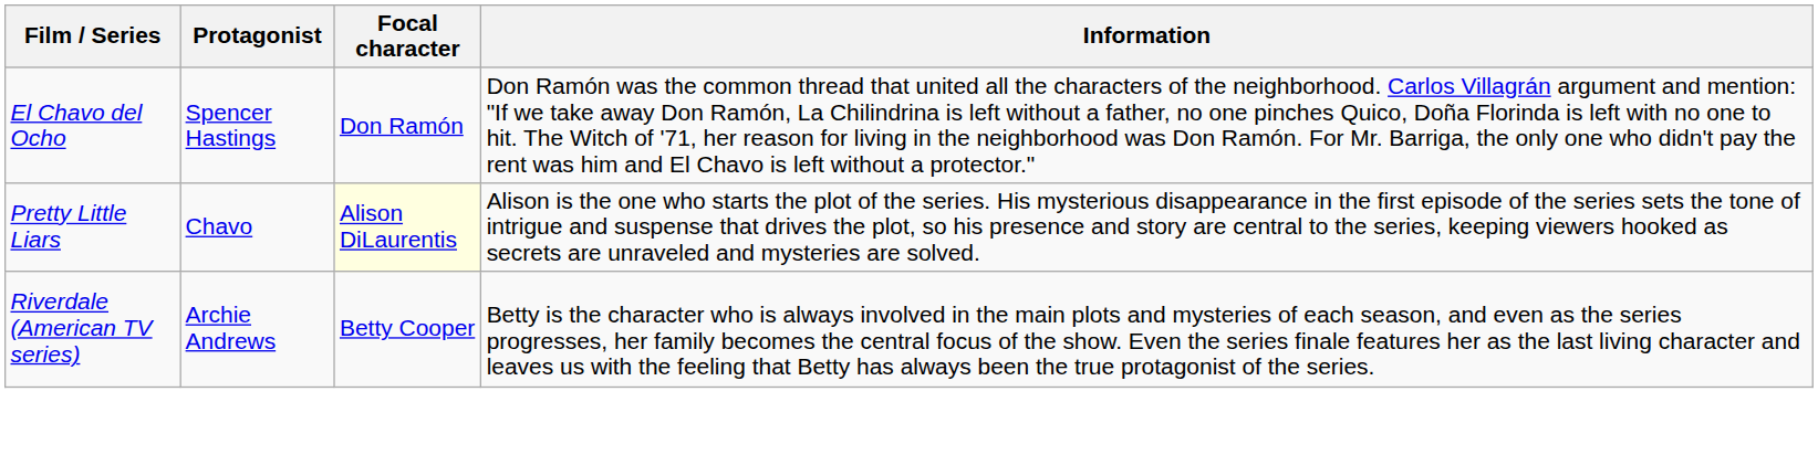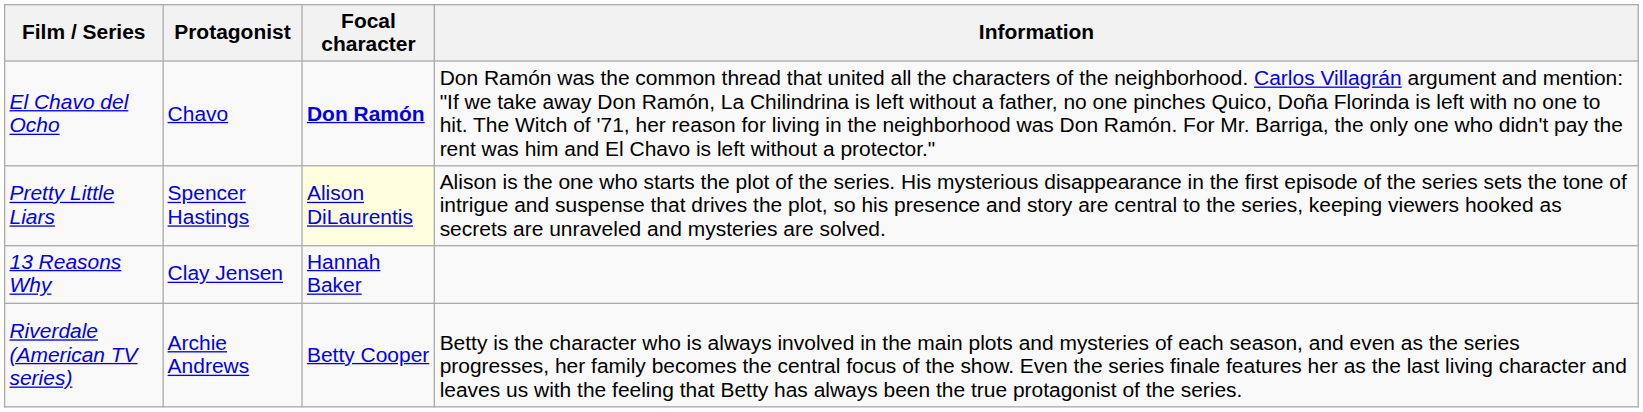 <table class="wikitable">
 <tr>
 <th>Film / Series</th>
 <th>Protagonist</th>
 <th>Focal character</th>
 <th>Information</th>
 </tr>
 <tr>
 <td><em><a href='#'>El Chavo del Ocho</a></em></td>
-<td><a href='#'>Spencer Hastings</a></td>
-<td><a href='#'>Don Ramón</a></td>
+<td><a href='#'>Chavo</a></td>
+<td><strong><a href='#'>Don Ramón</a></strong></td>
 <td>Don Ramón was the common thread that united all the characters of the neighborhood.  <a href='#'>Carlos Villagrán</a> argument and mention: "If we take away Don Ramón, La Chilindrina is left without a father, no one pinches Quico, Doña Florinda is left with no one to hit. The Witch of '71, her reason for living in the neighborhood was Don Ramón. For Mr. Barriga, the only one who didn't pay the rent was him and El Chavo is left without a protector."</td>
 </tr>
 <tr>
 <td><em><a href='#'>Pretty Little Liars</a></em></td>
-<td><a href='#'>Chavo</a></td>
+<td><a href='#'>Spencer Hastings</a></td>
 <td style="background: lightyellow;"><a href='#'>Alison DiLaurentis</a></td>
 <td>Alison is the one who starts the plot of the series. His mysterious disappearance in the first episode of the series sets the tone of intrigue and suspense that drives the plot, so his presence and story are central to the series, keeping viewers hooked as secrets are unraveled and mysteries are solved.</td>
+</tr>
+<tr>
+<td><em><a href='#'>13 Reasons Why</a></em></td>
+<td><a href='#'>Clay Jensen</a></td>
+<td><a href='#'>Hannah Baker</a></td>
+<td></td>
 </tr>
 <tr>
 <td><em><a href='#'>Riverdale (American TV series)</a></em></td>
 <td><a href='#'>Archie Andrews</a></td>
 <td><a href='#'>Betty Cooper</a></td>
 <td><br>Betty is the character who is always involved in the main plots and mysteries of each season, and even as the series progresses, her family becomes the central focus of the show.  Even the series finale features her as the last living character and leaves us with the feeling that Betty has always been the true protagonist of the series.</td>
 </tr>
 </table>
